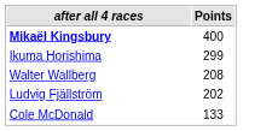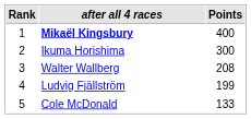 <table cellspacing="1" cellpadding="3" style="border:1px solid #aaa; font-size:86%;">
 <tr style="background:#e4e4e4;">
+<th style="border-bottom:1px solid #aaa; width:10px;">Rank</th>
 <th style="border-bottom:1px solid #aaa; width:200px;"><em>after all 4 races</em></th>
 <th style="border-bottom:1px solid #aaa; width:20px;">Points</th>
 </tr>
 <tr>
+<td align=center>1</td>
 <td><strong> <a href='#'>Mikaël Kingsbury</a></strong></td>
 <td align=center>400</td>
 </tr>
 <tr>
+<td align=center>2</td>
 <td> <a href='#'>Ikuma Horishima</a></td>
-<td align=center>299</td>
+<td align=center>300</td>
 </tr>
 <tr>
+<td align=center>3</td>
 <td> <a href='#'>Walter Wallberg</a></td>
 <td align=center>208</td>
 </tr>
 <tr>
+<td align=center>4</td>
 <td> <a href='#'>Ludvig Fjällström</a></td>
-<td align=center>202</td>
+<td align=center>199</td>
 </tr>
 <tr>
+<td align=center>5</td>
 <td> <a href='#'>Cole McDonald</a></td>
 <td align=center>133</td>
 </tr>
 </table>
